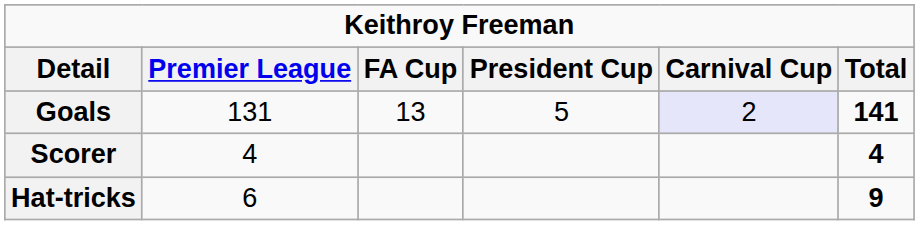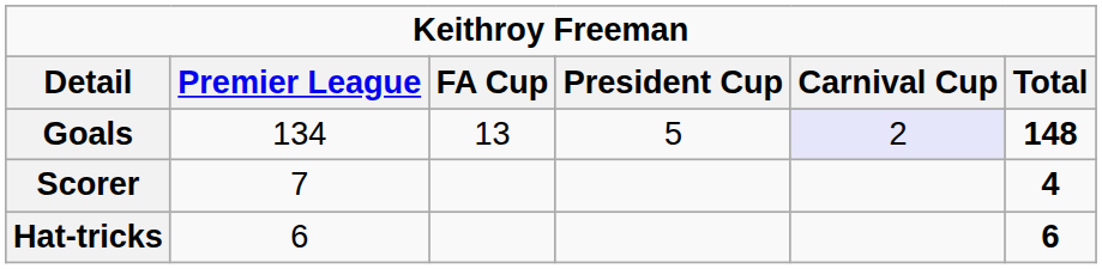 <table class="wikitable" style="text-align:center;">
 <tr>
 <td colspan=6><strong>Keithroy Freeman</strong></td>
 </tr>
 <tr>
 <th>Detail</th>
 <th><a href='#'>Premier League</a></th>
 <th>FA Cup</th>
 <th>President Cup</th>
 <th>Carnival Cup</th>
 <th>Total</th>
 </tr>
 <tr>
 <th>Goals</th>
-<td>131</td>
+<td>134</td>
 <td>13</td>
 <td>5</td>
 <td style="background: lavender;">2</td>
-<td><strong>141</strong></td>
+<td><strong>148</strong></td>
 </tr>
 <tr>
 <th>Scorer</th>
-<td>4</td>
+<td>7</td>
 <td></td>
 <td></td>
 <td></td>
 <td><strong>4</strong></td>
 </tr>
 <tr>
 <th>Hat-tricks</th>
 <td>6</td>
 <td></td>
 <td></td>
 <td></td>
-<td><strong>9</strong></td>
+<td><strong>6</strong></td>
 </tr>
 </table>
